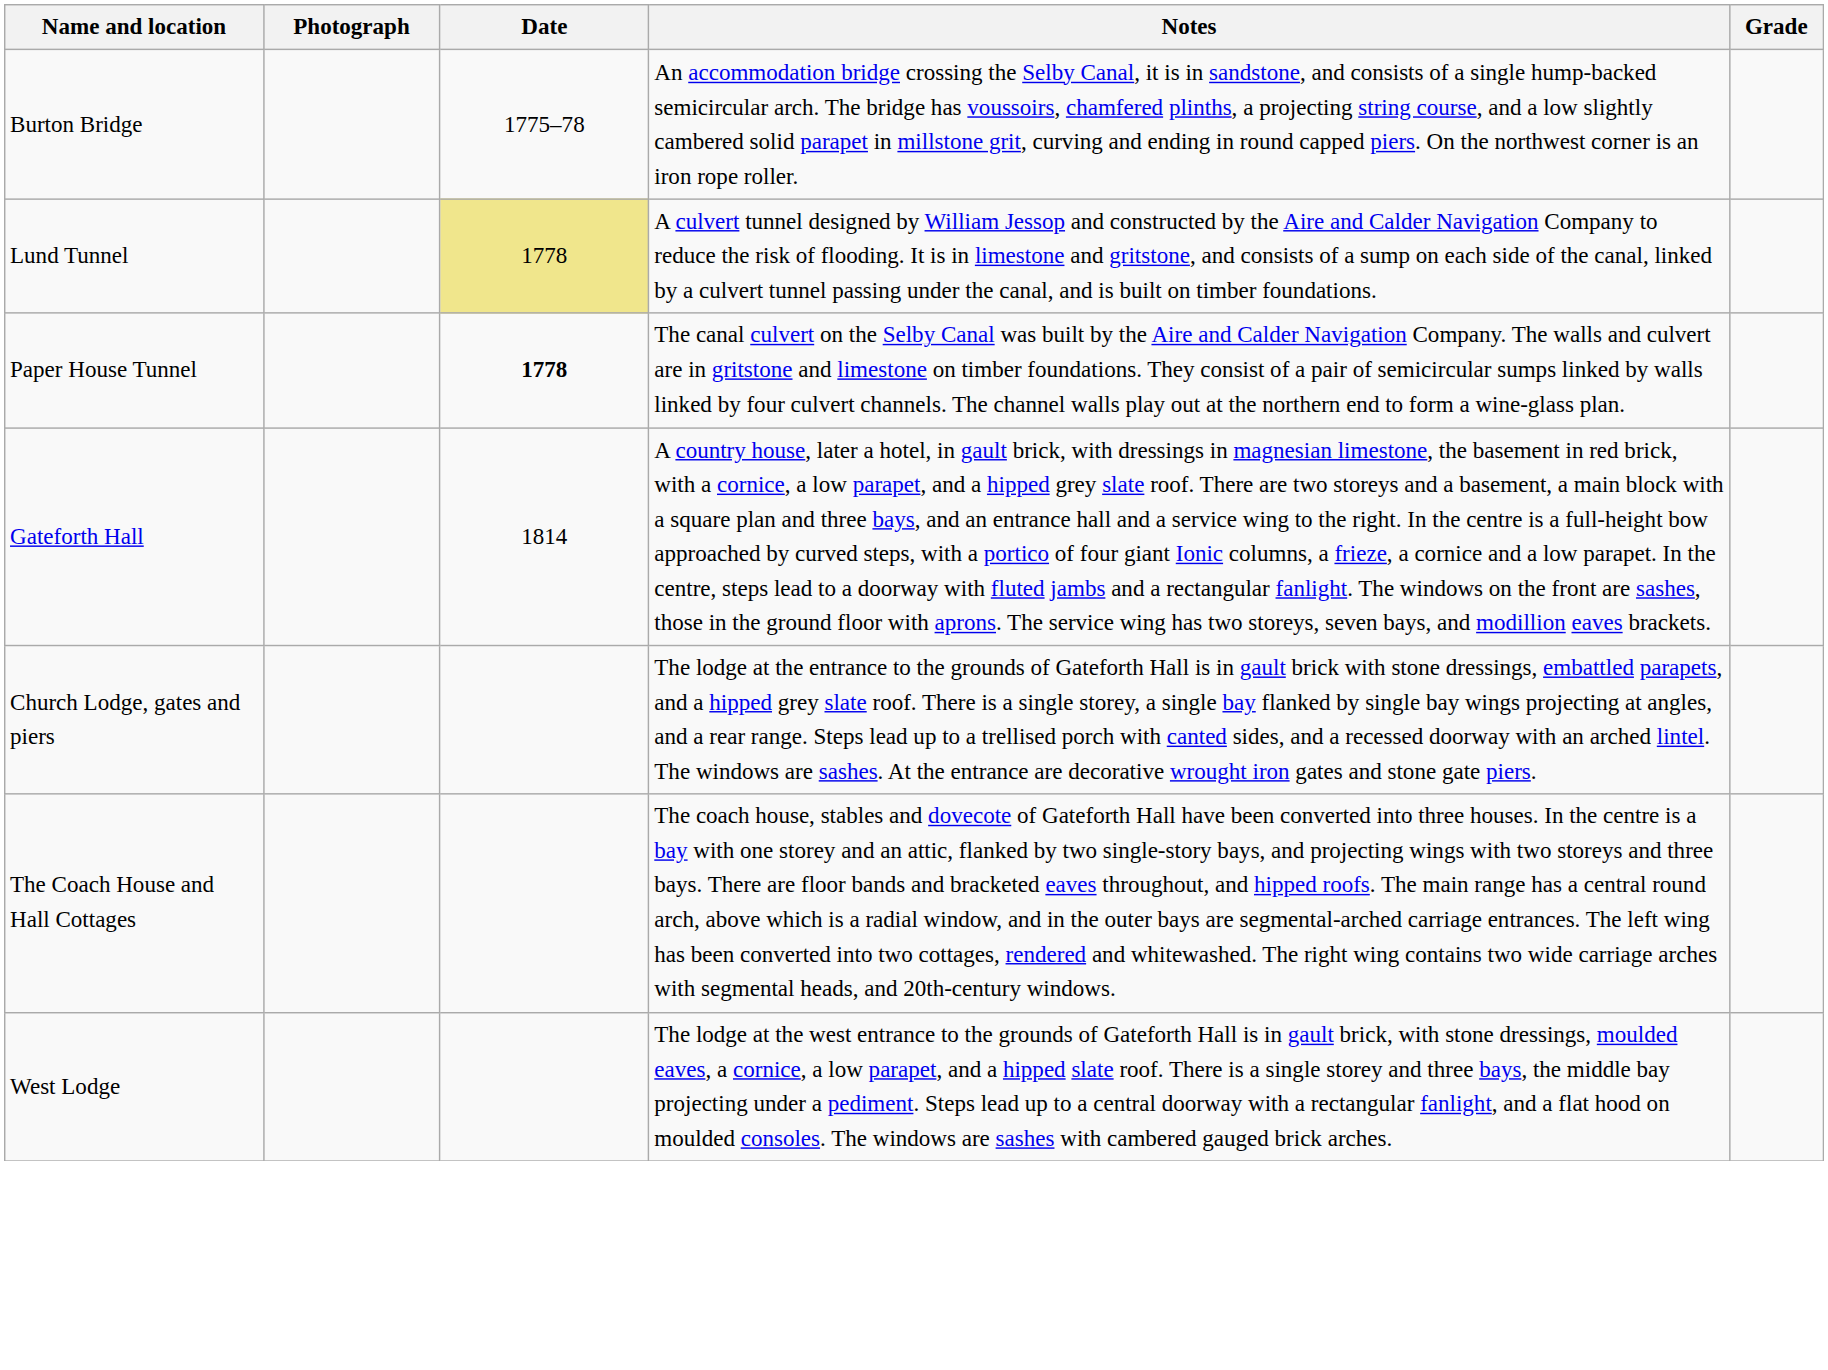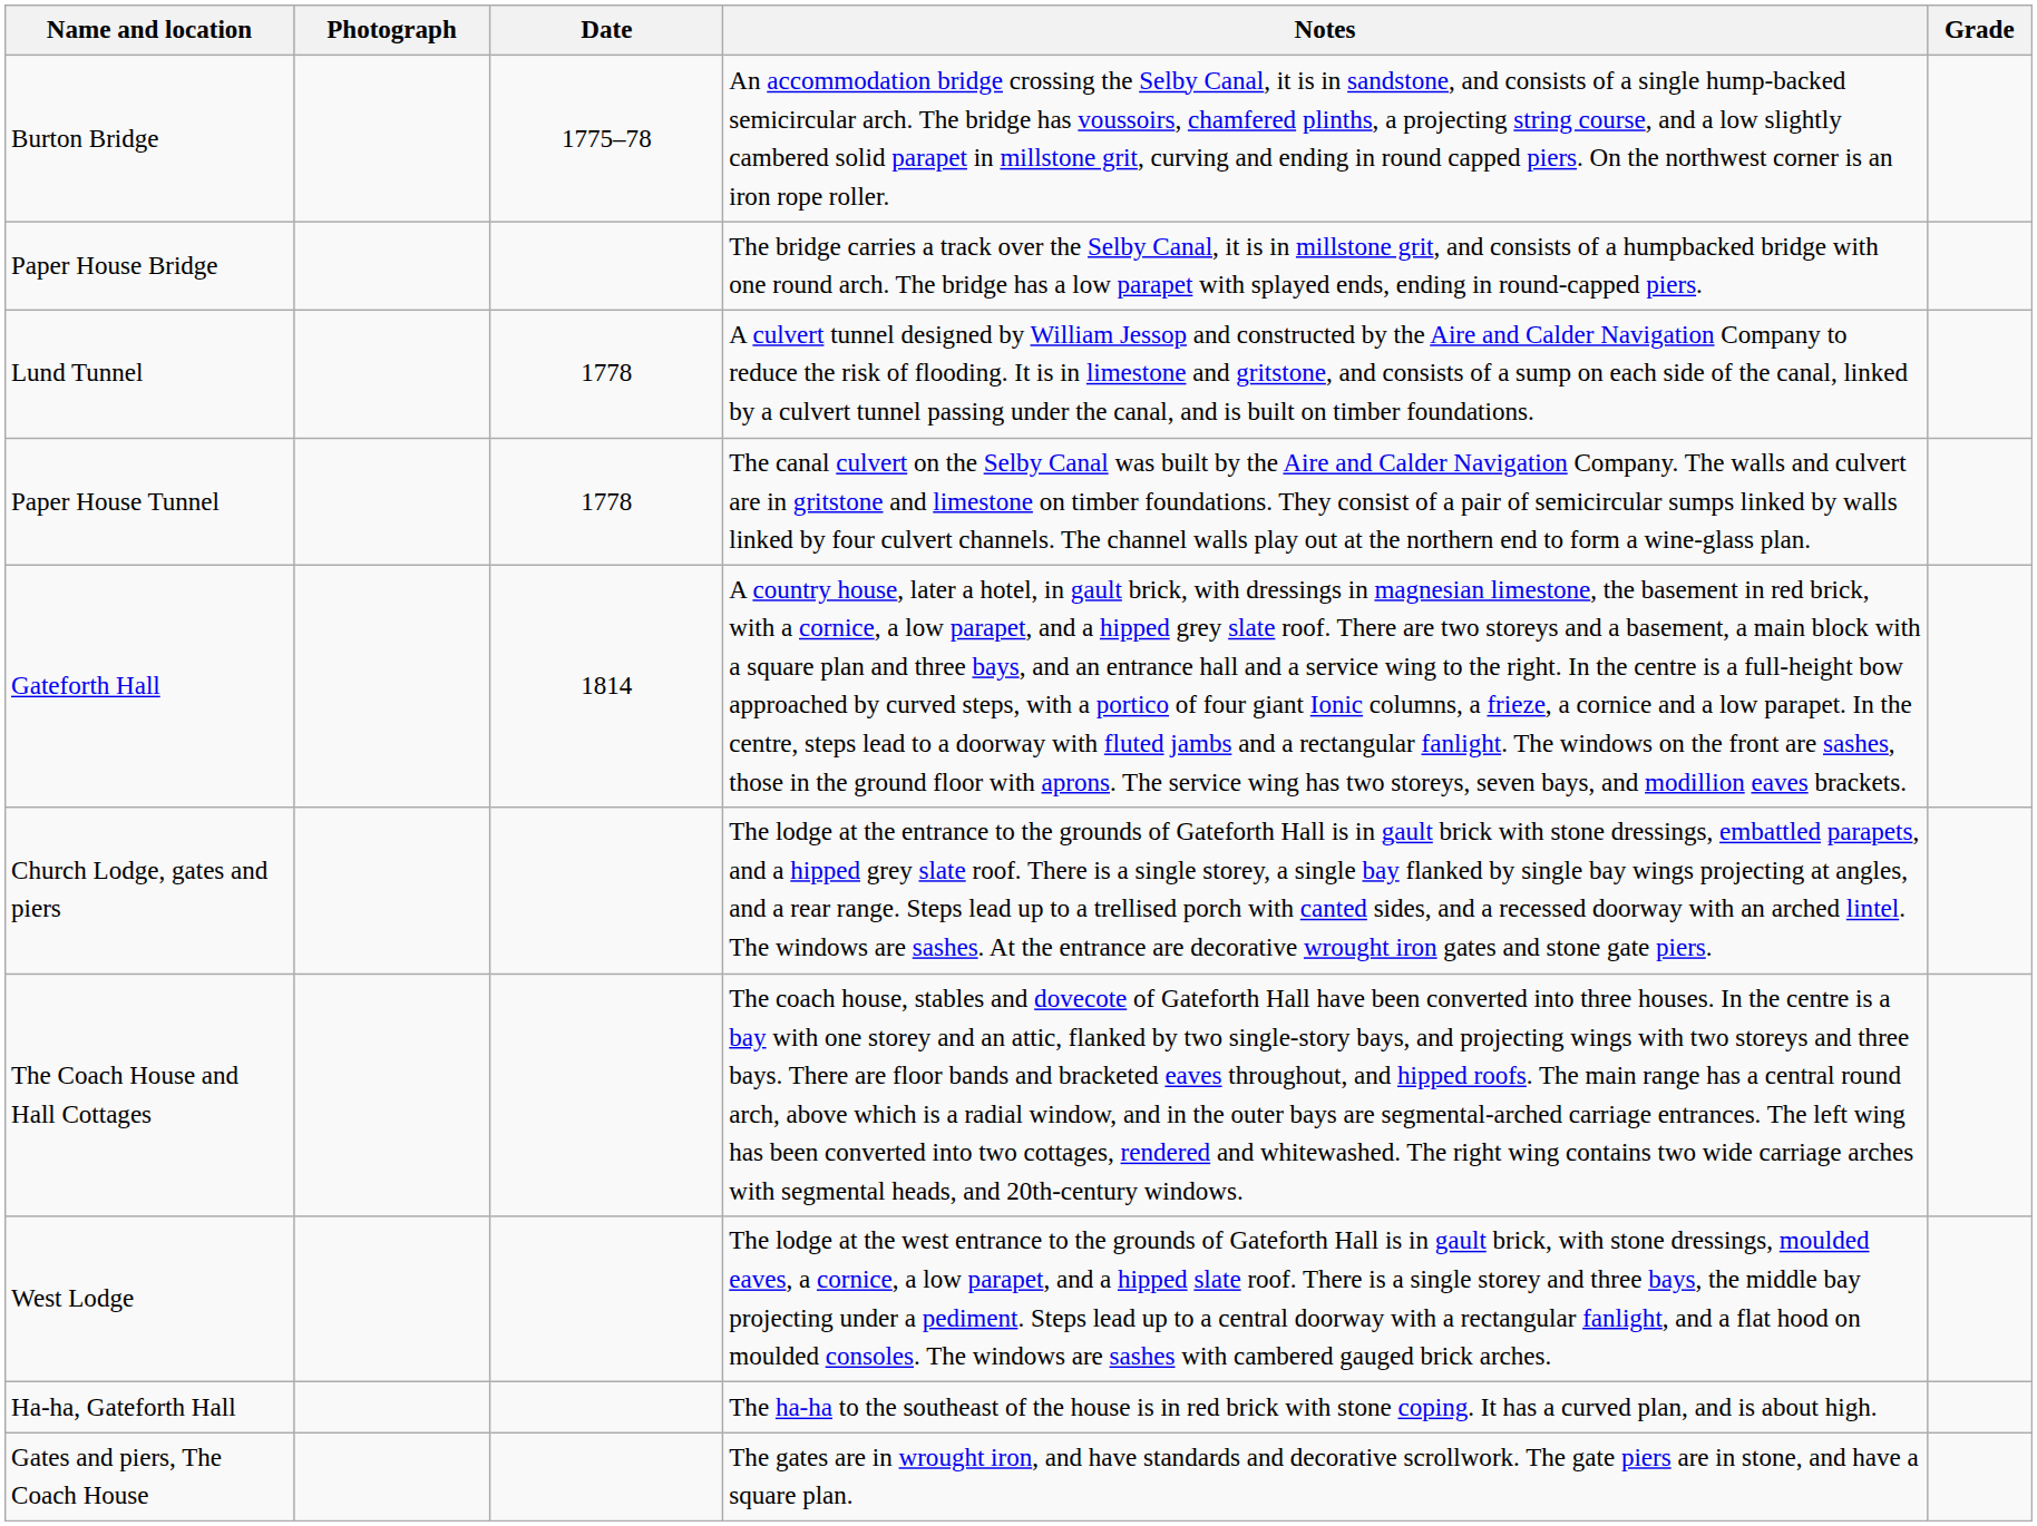 <table class="wikitable sortable plainrowheaders" style="width:100%; border:0px; text-align:left; line-height:150%">
 <tr>
 <th scope="col"  style="width:150px">Name and location</th>
 <th scope="col"  style="width:100px" class="unsortable">Photograph</th>
 <th scope="col"  style="width:120px">Date</th>
 <th scope="col"  style="width:650px" class="unsortable">Notes</th>
 <th scope="col"  style="width:50px">Grade</th>
 </tr>
 <tr>
 <td>Burton Bridge<br><small></small></td>
 <td></td>
 <td align="center">1775–78</td>
 <td>An <a href='#'>accommodation bridge</a> crossing the <a href='#'>Selby Canal</a>, it is in <a href='#'>sandstone</a>, and consists of a single hump-backed semicircular arch.  The bridge has <a href='#'>voussoirs</a>, <a href='#'>chamfered</a> <a href='#'>plinths</a>, a projecting <a href='#'>string course</a>, and a low slightly cambered solid <a href='#'>parapet</a> in <a href='#'>millstone grit</a>, curving and ending in round capped <a href='#'>piers</a>.  On the northwest corner is an iron rope roller.</td>
 <td align="center" ></td>
 </tr>
 <tr>
+<td>Paper House Bridge<br><small></small></td>
+<td></td>
+<td align="center"></td>
+<td>The bridge carries a track over the <a href='#'>Selby Canal</a>, it is in <a href='#'>millstone grit</a>, and consists of a humpbacked bridge with one round arch.  The bridge has a low <a href='#'>parapet</a> with splayed ends, ending in round-capped <a href='#'>piers</a>.</td>
+<td align="center" ></td>
+</tr>
+<tr>
 <td>Lund Tunnel<br><small></small></td>
 <td></td>
-<td align="center" style="background: khaki;">1778</td>
+<td align="center">1778</td>
 <td>A <a href='#'>culvert</a> tunnel designed by <a href='#'>William Jessop</a> and constructed by the <a href='#'>Aire and Calder Navigation</a> Company to reduce the risk of flooding.  It is in <a href='#'>limestone</a> and <a href='#'>gritstone</a>, and consists of a sump on each side of the canal, linked by a culvert tunnel passing under the canal, and is built on timber foundations.</td>
 <td align="center" ></td>
 </tr>
 <tr>
 <td>Paper House Tunnel<br><small></small></td>
 <td></td>
-<td align="center"><strong>1778</strong></td>
+<td align="center">1778</td>
 <td>The canal <a href='#'>culvert</a> on the <a href='#'>Selby Canal</a> was built by the <a href='#'>Aire and Calder Navigation</a> Company. The walls and culvert are in <a href='#'>gritstone</a> and <a href='#'>limestone</a> on timber foundations.  They consist of a pair of semicircular sumps linked by walls linked by four culvert channels.  The channel walls play out at the northern end to form a wine-glass plan.</td>
 <td align="center" ></td>
 </tr>
 <tr>
 <td><a href='#'>Gateforth Hall</a><br><small></small></td>
 <td></td>
 <td align="center">1814</td>
 <td>A <a href='#'>country house</a>, later a hotel, in <a href='#'>gault</a> brick, with dressings in <a href='#'>magnesian limestone</a>, the basement in red brick, with a <a href='#'>cornice</a>, a low <a href='#'>parapet</a>, and a <a href='#'>hipped</a> grey <a href='#'>slate</a> roof.  There are two storeys and a basement, a main block with a square plan and three <a href='#'>bays</a>, and an entrance hall and a service wing to the right.  In the centre is a full-height bow approached by curved steps, with a <a href='#'>portico</a> of four giant <a href='#'>Ionic</a> columns, a <a href='#'>frieze</a>, a cornice and a low parapet.  In the centre, steps lead to a doorway with <a href='#'>fluted</a> <a href='#'>jambs</a> and a rectangular <a href='#'>fanlight</a>.  The windows on the front are <a href='#'>sashes</a>, those in the ground floor with <a href='#'>aprons</a>. The service wing has two storeys, seven bays, and <a href='#'>modillion</a> <a href='#'>eaves</a> brackets.</td>
 <td align="center" ></td>
 </tr>
 <tr>
 <td>Church Lodge, gates and piers<br><small></small></td>
 <td></td>
 <td align="center"></td>
 <td>The lodge at the entrance to the grounds of Gateforth Hall is in <a href='#'>gault</a> brick with stone dressings, <a href='#'>embattled</a> <a href='#'>parapets</a>, and a <a href='#'>hipped</a> grey <a href='#'>slate</a> roof.  There is a single storey, a single <a href='#'>bay</a> flanked by single bay wings projecting at angles, and a rear range.  Steps lead up to a trellised porch with <a href='#'>canted</a> sides, and a recessed doorway with an arched <a href='#'>lintel</a>.  The windows are <a href='#'>sashes</a>.  At the entrance are decorative <a href='#'>wrought iron</a> gates and stone gate <a href='#'>piers</a>.</td>
 <td align="center" ></td>
 </tr>
 <tr>
 <td>The Coach House and Hall Cottages<br><small></small></td>
 <td></td>
 <td align="center"></td>
 <td>The coach house, stables and <a href='#'>dovecote</a> of Gateforth Hall have been converted into three houses.  In the centre is a <a href='#'>bay</a> with one storey and an attic, flanked by two single-story bays, and projecting wings with two storeys and three bays.  There are floor bands and bracketed <a href='#'>eaves</a> throughout, and <a href='#'>hipped roofs</a>.  The main range has a central round arch, above which is a radial window, and in the outer bays are segmental-arched carriage entrances.  The left wing has been converted into two cottages, <a href='#'>rendered</a> and whitewashed. The right wing contains two wide carriage arches with segmental heads, and 20th-century windows.</td>
 <td align="center" ></td>
 </tr>
 <tr>
 <td>West Lodge<br><small></small></td>
 <td></td>
 <td align="center"></td>
 <td>The lodge at the west entrance to the grounds of Gateforth Hall is in <a href='#'>gault</a> brick, with stone dressings, <a href='#'>moulded</a> <a href='#'>eaves</a>, a <a href='#'>cornice</a>, a low <a href='#'>parapet</a>, and a <a href='#'>hipped</a> <a href='#'>slate</a> roof.  There is a single storey and three <a href='#'>bays</a>, the middle bay projecting under a <a href='#'>pediment</a>.  Steps lead up to a central doorway with a rectangular <a href='#'>fanlight</a>, and a flat hood on moulded <a href='#'>consoles</a>.  The windows are <a href='#'>sashes</a> with cambered gauged brick arches.</td>
 <td align="center" ></td>
 </tr>
 <tr>
+<td>Ha-ha, Gateforth Hall<br><small></small></td>
+<td></td>
+<td align="center"></td>
+<td>The <a href='#'>ha-ha</a> to the southeast of the house is in red brick with stone <a href='#'>coping</a>.  It has a curved plan, and is about  high.</td>
+<td align="center" ></td>
+</tr>
+<tr>
+<td>Gates and piers, The Coach House<br><small></small></td>
+<td></td>
+<td align="center"></td>
+<td>The gates are in <a href='#'>wrought iron</a>, and have standards and decorative scrollwork.  The gate <a href='#'>piers</a> are in stone, and have a square plan.</td>
+<td align="center" ></td>
+</tr>
+<tr>
 </tr>
 </table>
